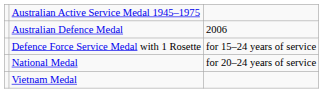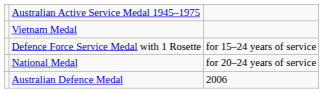 <table class="wikitable">
 <tr>
 <td></td>
 <td><a href='#'>Australian Active Service Medal 1945–1975</a></td>
 <td></td>
 </tr>
 <tr>
 <td></td>
-<td><a href='#'>Australian Defence Medal</a></td>
-<td>2006</td>
+<td><a href='#'>Vietnam Medal</a></td>
+<td></td>
 </tr>
 <tr>
 <td></td>
 <td><a href='#'>Defence Force Service Medal</a> with 1 Rosette</td>
 <td>for 15–24 years of service</td>
 </tr>
 <tr>
 <td></td>
 <td><a href='#'>National Medal</a></td>
 <td>for 20–24 years of service</td>
 </tr>
 <tr>
 <td></td>
-<td><a href='#'>Vietnam Medal</a></td>
-<td></td>
+<td><a href='#'>Australian Defence Medal</a></td>
+<td>2006</td>
 </tr>
 </table>
